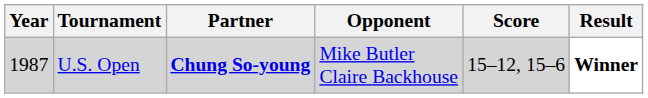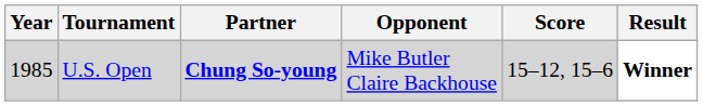 <table class="sortable wikitable" style="font-size: 90%;">
 <tr>
 <th>Year</th>
 <th>Tournament</th>
 <th>Partner</th>
 <th>Opponent</th>
 <th>Score</th>
 <th>Result</th>
 </tr>
 <tr style="background:#D5D5D5">
-<td align="center">1987</td>
+<td align="center">1985</td>
 <td><a href='#'>U.S. Open</a></td>
 <td><strong> <a href='#'>Chung So-young</a></strong></td>
 <td> <a href='#'>Mike Butler</a> <br> <a href='#'>Claire Backhouse</a></td>
 <td>15–12, 15–6</td>
 <td style="text-align:left; background:white"> <strong>Winner</strong></td>
 </tr>
 </table>
